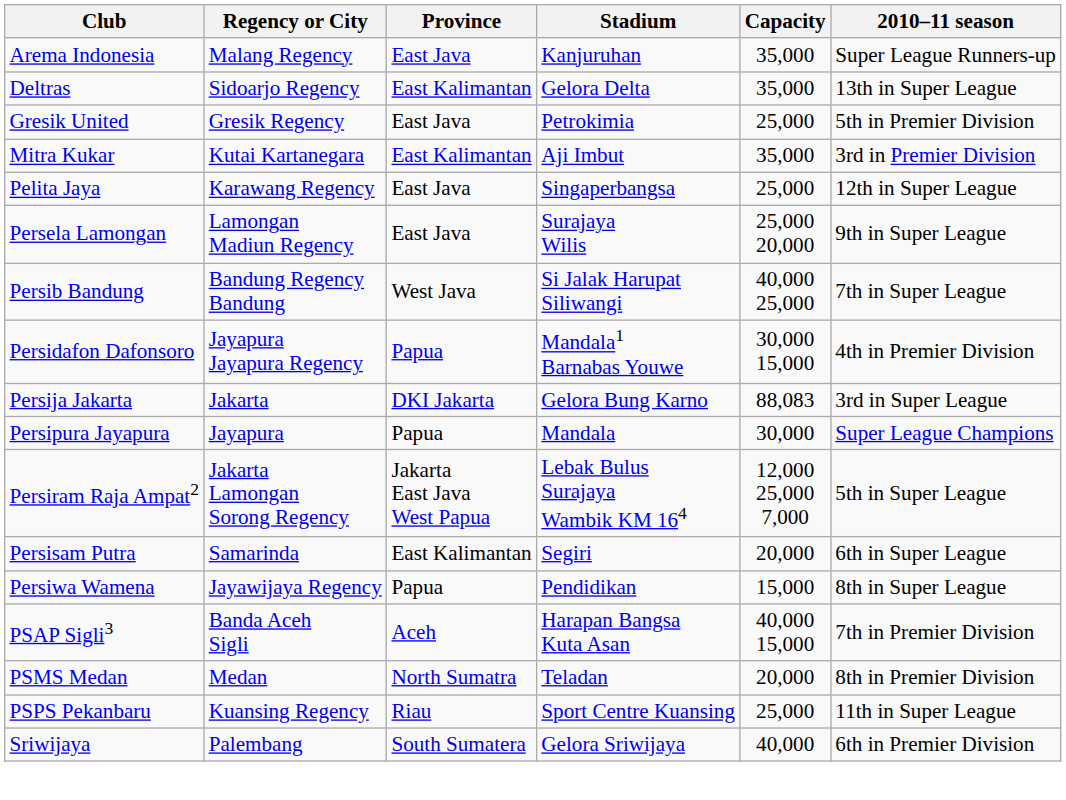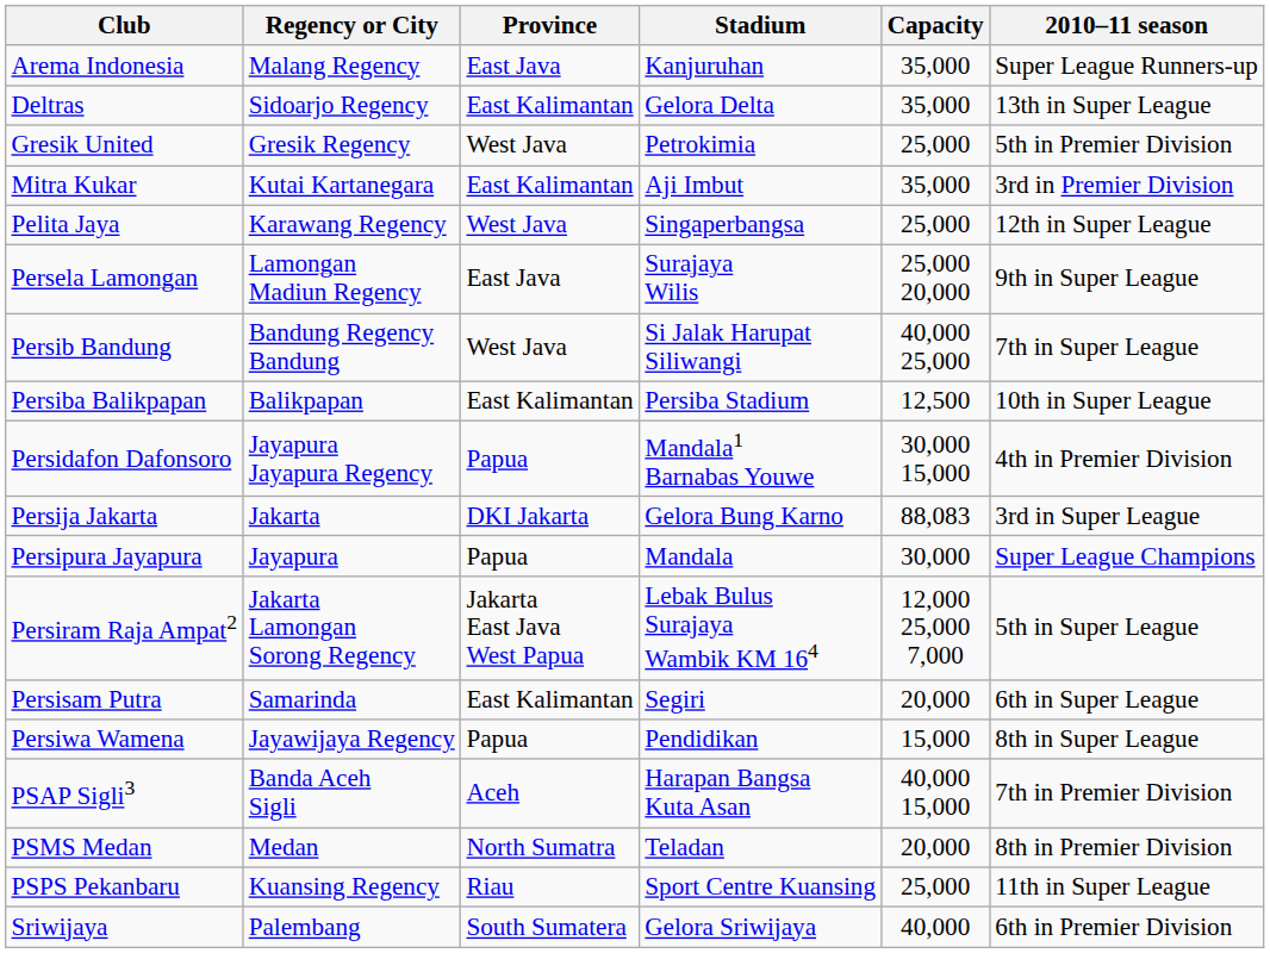 <table class="wikitable sortable">
 <tr>
 <th>Club</th>
 <th>Regency or City</th>
 <th>Province</th>
 <th>Stadium</th>
 <th>Capacity</th>
 <th>2010–11 season</th>
 </tr>
 <tr>
 <td><a href='#'>Arema Indonesia</a></td>
 <td><a href='#'>Malang Regency</a></td>
 <td><a href='#'>East Java</a></td>
 <td><a href='#'>Kanjuruhan</a></td>
 <td style="text-align:center;">35,000</td>
 <td>Super League Runners-up</td>
 </tr>
 <tr>
 <td><a href='#'>Deltras</a></td>
 <td><a href='#'>Sidoarjo Regency</a></td>
 <td><a href='#'>East Kalimantan</a></td>
 <td><a href='#'>Gelora Delta</a></td>
 <td style="text-align:center;">35,000</td>
 <td>13th in Super League</td>
 </tr>
 <tr>
 <td><a href='#'>Gresik United</a></td>
 <td><a href='#'>Gresik Regency</a></td>
-<td>East Java</td>
+<td>West Java</td>
 <td><a href='#'>Petrokimia</a></td>
 <td style="text-align:center;">25,000</td>
 <td>5th in Premier Division</td>
 </tr>
 <tr>
 <td><a href='#'>Mitra Kukar</a></td>
 <td><a href='#'>Kutai Kartanegara</a></td>
 <td><a href='#'>East Kalimantan</a></td>
 <td><a href='#'>Aji Imbut</a></td>
 <td style="text-align:center;">35,000</td>
 <td>3rd in <a href='#'>Premier Division</a></td>
 </tr>
 <tr>
 <td><a href='#'>Pelita Jaya</a></td>
 <td><a href='#'>Karawang Regency</a></td>
-<td>East Java</td>
+<td><a href='#'>West Java</a></td>
 <td><a href='#'>Singaperbangsa</a></td>
 <td style="text-align:center;">25,000</td>
 <td>12th in Super League</td>
 </tr>
 <tr>
 <td><a href='#'>Persela Lamongan</a></td>
 <td><a href='#'>Lamongan</a><br><a href='#'>Madiun Regency</a></td>
 <td>East Java</td>
 <td><a href='#'>Surajaya</a><br><a href='#'>Wilis</a></td>
 <td style="text-align:center;">25,000<br>20,000</td>
 <td>9th in Super League</td>
 </tr>
 <tr>
 <td><a href='#'>Persib Bandung</a></td>
 <td><a href='#'>Bandung Regency</a><br><a href='#'>Bandung</a></td>
 <td>West Java</td>
 <td><a href='#'>Si Jalak Harupat</a><br><a href='#'>Siliwangi</a></td>
 <td style="text-align:center;">40,000<br>25,000</td>
 <td>7th in Super League</td>
+</tr>
+<tr>
+<td><a href='#'>Persiba Balikpapan</a></td>
+<td><a href='#'>Balikpapan</a></td>
+<td>East Kalimantan</td>
+<td><a href='#'>Persiba Stadium</a></td>
+<td style="text-align:center;">12,500</td>
+<td>10th in Super League</td>
 </tr>
 <tr>
 <td><a href='#'>Persidafon Dafonsoro</a></td>
 <td><a href='#'>Jayapura</a><br><a href='#'>Jayapura Regency</a></td>
 <td><a href='#'>Papua</a></td>
 <td><a href='#'>Mandala</a><sup>1</sup><br><a href='#'>Barnabas Youwe</a></td>
 <td style="text-align:center;">30,000<br>15,000</td>
 <td>4th in Premier Division</td>
 </tr>
 <tr>
 <td><a href='#'>Persija Jakarta</a></td>
 <td><a href='#'>Jakarta</a></td>
 <td><a href='#'>DKI Jakarta</a></td>
 <td><a href='#'>Gelora Bung Karno</a></td>
 <td style="text-align:center;">88,083</td>
 <td>3rd in Super League</td>
 </tr>
 <tr>
 <td><a href='#'>Persipura Jayapura</a></td>
 <td><a href='#'>Jayapura</a></td>
 <td>Papua</td>
 <td><a href='#'>Mandala</a></td>
 <td style="text-align:center;">30,000</td>
 <td><a href='#'>Super League Champions</a></td>
 </tr>
 <tr>
 <td><a href='#'>Persiram Raja Ampat</a><sup>2</sup></td>
 <td><a href='#'>Jakarta</a><br><a href='#'>Lamongan</a><br><a href='#'>Sorong Regency</a></td>
 <td>Jakarta<br>East Java<br><a href='#'>West Papua</a></td>
 <td><a href='#'>Lebak Bulus</a><br><a href='#'>Surajaya</a><br><a href='#'>Wambik KM 16</a><sup>4</sup></td>
 <td style="text-align:center;">12,000<br>25,000<br>7,000</td>
 <td>5th in Super League</td>
 </tr>
 <tr>
 <td><a href='#'>Persisam Putra</a></td>
 <td><a href='#'>Samarinda</a></td>
 <td>East Kalimantan</td>
 <td><a href='#'>Segiri</a></td>
 <td style="text-align:center;">20,000</td>
 <td>6th in Super League</td>
 </tr>
 <tr>
 <td><a href='#'>Persiwa Wamena</a></td>
 <td><a href='#'>Jayawijaya Regency</a></td>
 <td>Papua</td>
 <td><a href='#'>Pendidikan</a></td>
 <td style="text-align:center;">15,000</td>
 <td>8th in Super League</td>
 </tr>
 <tr>
 <td><a href='#'>PSAP Sigli</a><sup>3</sup></td>
 <td><a href='#'>Banda Aceh</a><br><a href='#'>Sigli</a></td>
 <td><a href='#'>Aceh</a></td>
 <td><a href='#'>Harapan Bangsa</a><br><a href='#'>Kuta Asan</a></td>
 <td style="text-align:center;">40,000<br>15,000</td>
 <td>7th in Premier Division</td>
 </tr>
 <tr>
 <td><a href='#'>PSMS Medan</a></td>
 <td><a href='#'>Medan</a></td>
 <td><a href='#'>North Sumatra</a></td>
 <td><a href='#'>Teladan</a></td>
 <td style="text-align:center;">20,000</td>
 <td>8th in Premier Division</td>
 </tr>
 <tr>
 <td><a href='#'>PSPS Pekanbaru</a></td>
 <td><a href='#'>Kuansing Regency</a></td>
 <td><a href='#'>Riau</a></td>
 <td><a href='#'>Sport Centre Kuansing</a></td>
 <td style="text-align:center;">25,000</td>
 <td>11th in Super League</td>
 </tr>
 <tr>
 <td><a href='#'>Sriwijaya</a></td>
 <td><a href='#'>Palembang</a></td>
 <td><a href='#'>South Sumatera</a></td>
 <td><a href='#'>Gelora Sriwijaya</a></td>
 <td style="text-align:center;">40,000</td>
 <td>6th in Premier Division</td>
 </tr>
 </table>
